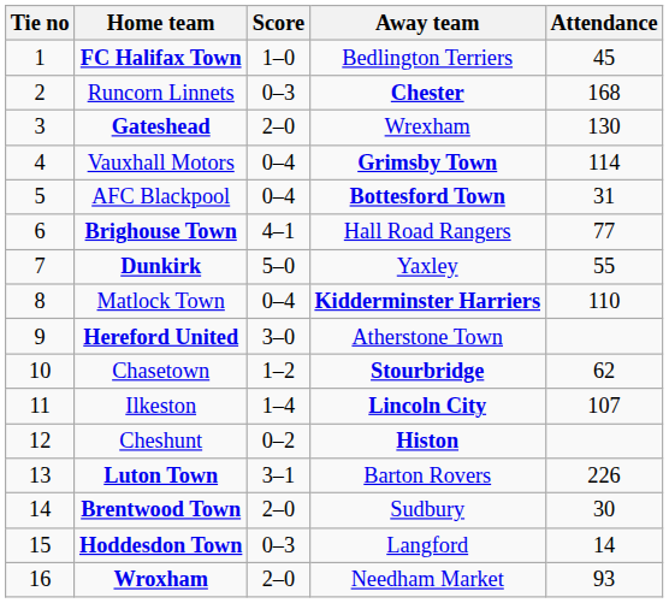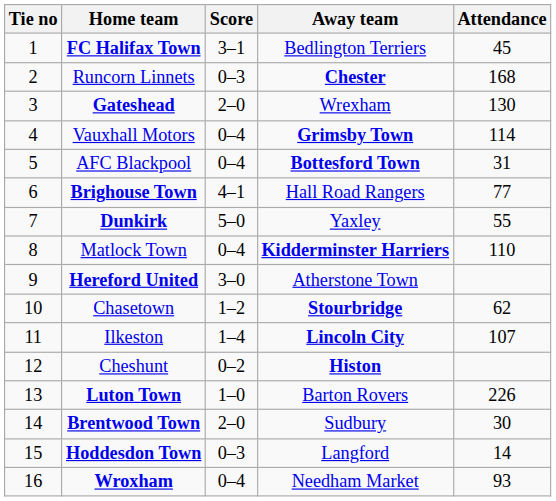 <table class="wikitable" style="text-align:center">
 <tr>
 <th>Tie no</th>
 <th>Home team</th>
 <th>Score</th>
 <th>Away team</th>
 <th>Attendance</th>
 </tr>
 <tr>
 <td>1</td>
 <td><strong><a href='#'>FC Halifax Town</a></strong></td>
-<td>1–0</td>
+<td>3–1</td>
 <td><a href='#'>Bedlington Terriers</a></td>
 <td>45</td>
 </tr>
 <tr>
 <td>2</td>
 <td><a href='#'>Runcorn Linnets</a></td>
 <td>0–3</td>
 <td><strong><a href='#'>Chester</a></strong></td>
 <td>168</td>
 </tr>
 <tr>
 <td>3</td>
 <td><strong><a href='#'>Gateshead</a></strong></td>
 <td>2–0</td>
 <td><a href='#'>Wrexham</a></td>
 <td>130</td>
 </tr>
 <tr>
 <td>4</td>
 <td><a href='#'>Vauxhall Motors</a></td>
 <td>0–4</td>
 <td><strong><a href='#'>Grimsby Town</a></strong></td>
 <td>114</td>
 </tr>
 <tr>
 <td>5</td>
 <td><a href='#'>AFC Blackpool</a></td>
 <td>0–4</td>
 <td><strong><a href='#'>Bottesford Town</a></strong></td>
 <td>31</td>
 </tr>
 <tr>
 <td>6</td>
 <td><strong><a href='#'>Brighouse Town</a></strong></td>
 <td>4–1</td>
 <td><a href='#'>Hall Road Rangers</a></td>
 <td>77</td>
 </tr>
 <tr>
 <td>7</td>
 <td><strong><a href='#'>Dunkirk</a></strong></td>
 <td>5–0</td>
 <td><a href='#'>Yaxley</a></td>
 <td>55</td>
 </tr>
 <tr>
 <td>8</td>
 <td><a href='#'>Matlock Town</a></td>
 <td>0–4</td>
 <td><strong><a href='#'>Kidderminster Harriers</a></strong></td>
 <td>110</td>
 </tr>
 <tr>
 <td>9</td>
 <td><strong><a href='#'>Hereford United</a></strong></td>
 <td>3–0</td>
 <td><a href='#'>Atherstone Town</a></td>
 <td></td>
 </tr>
 <tr>
 <td>10</td>
 <td><a href='#'>Chasetown</a></td>
 <td>1–2</td>
 <td><strong><a href='#'>Stourbridge</a></strong></td>
 <td>62</td>
 </tr>
 <tr>
 <td>11</td>
 <td><a href='#'>Ilkeston</a></td>
 <td>1–4</td>
 <td><strong><a href='#'>Lincoln City</a></strong></td>
 <td>107</td>
 </tr>
 <tr>
 <td>12</td>
 <td><a href='#'>Cheshunt</a></td>
 <td>0–2</td>
 <td><strong><a href='#'>Histon</a></strong></td>
 <td></td>
 </tr>
 <tr>
 <td>13</td>
 <td><strong><a href='#'>Luton Town</a></strong></td>
-<td>3–1</td>
+<td>1–0</td>
 <td><a href='#'>Barton Rovers</a></td>
 <td>226</td>
 </tr>
 <tr>
 <td>14</td>
 <td><strong><a href='#'>Brentwood Town</a></strong></td>
 <td>2–0</td>
 <td><a href='#'>Sudbury</a></td>
 <td>30</td>
 </tr>
 <tr>
 <td>15</td>
 <td><strong><a href='#'>Hoddesdon Town</a></strong></td>
 <td>0–3</td>
 <td><a href='#'>Langford</a></td>
 <td>14</td>
 </tr>
 <tr>
 <td>16</td>
 <td><strong><a href='#'>Wroxham</a></strong></td>
-<td>2–0</td>
+<td>0–4</td>
 <td><a href='#'>Needham Market</a></td>
 <td>93</td>
 </tr>
 </table>
